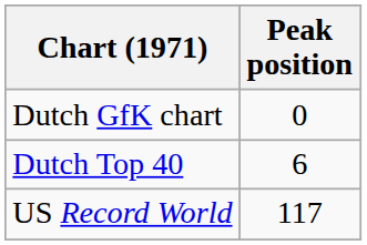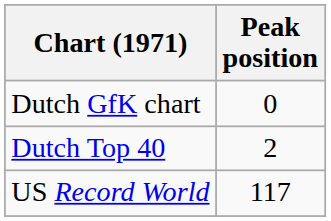 <table class="wikitable sortable">
 <tr>
 <th align="left">Chart (1971)</th>
 <th align="center">Peak<br>position</th>
 </tr>
 <tr>
 <td align="left">Dutch <a href='#'>GfK</a> chart</td>
 <td align="center">0</td>
 </tr>
 <tr>
 <td align="left"><a href='#'>Dutch Top 40</a></td>
-<td align="center">6</td>
+<td align="center">2</td>
 </tr>
 <tr>
 <td>US <em><a href='#'>Record World</a></em></td>
 <td style="text-align:center;">117</td>
 </tr>
 </table>
